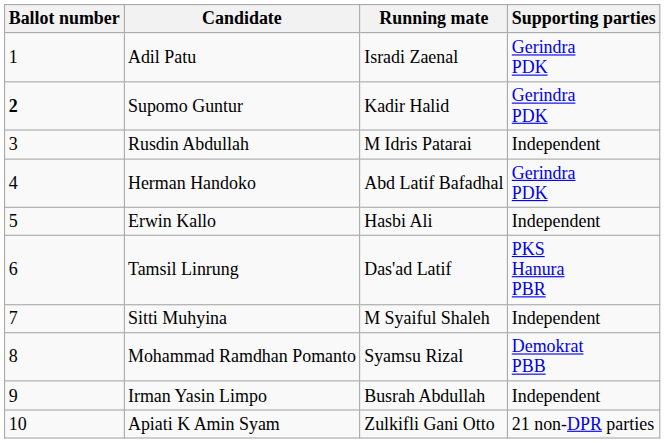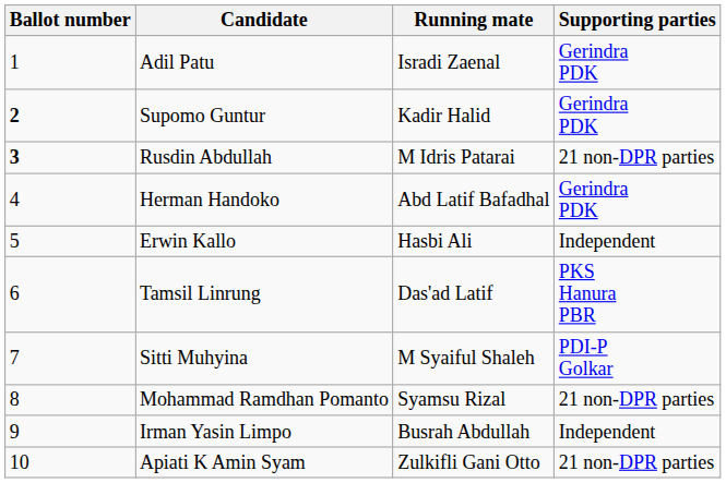 <table class="wikitable">
 <tr>
 <th>Ballot number</th>
 <th>Candidate</th>
 <th>Running mate</th>
 <th>Supporting parties</th>
 </tr>
 <tr>
 <td>1</td>
 <td>Adil Patu</td>
 <td>Isradi Zaenal</td>
 <td><a href='#'>Gerindra</a><br><a href='#'>PDK</a></td>
 </tr>
 <tr>
 <td><strong>2</strong></td>
 <td>Supomo Guntur</td>
 <td>Kadir Halid</td>
 <td><a href='#'>Gerindra</a><br><a href='#'>PDK</a></td>
 </tr>
 <tr>
-<td>3</td>
+<td><strong>3</strong></td>
 <td>Rusdin Abdullah</td>
 <td>M Idris Patarai</td>
-<td>Independent</td>
+<td>21 non-<a href='#'>DPR</a> parties</td>
 </tr>
 <tr>
 <td>4</td>
 <td>Herman Handoko</td>
 <td>Abd Latif Bafadhal</td>
 <td><a href='#'>Gerindra</a><br><a href='#'>PDK</a></td>
 </tr>
 <tr>
 <td>5</td>
 <td>Erwin Kallo</td>
 <td>Hasbi Ali</td>
 <td>Independent</td>
 </tr>
 <tr>
 <td>6</td>
 <td>Tamsil Linrung</td>
 <td>Das'ad Latif</td>
 <td><a href='#'>PKS</a><br><a href='#'>Hanura</a><br><a href='#'>PBR</a></td>
 </tr>
 <tr>
 <td>7</td>
 <td>Sitti Muhyina</td>
 <td>M Syaiful Shaleh</td>
-<td>Independent</td>
+<td><a href='#'>PDI-P</a><br><a href='#'>Golkar</a></td>
 </tr>
 <tr>
 <td>8</td>
 <td>Mohammad Ramdhan Pomanto</td>
 <td>Syamsu Rizal</td>
-<td><a href='#'>Demokrat</a><br><a href='#'>PBB</a></td>
+<td>21 non-<a href='#'>DPR</a> parties</td>
 </tr>
 <tr>
 <td>9</td>
 <td>Irman Yasin Limpo</td>
 <td>Busrah Abdullah</td>
 <td>Independent</td>
 </tr>
 <tr>
 <td>10</td>
 <td>Apiati K Amin Syam</td>
 <td>Zulkifli Gani Otto</td>
 <td>21 non-<a href='#'>DPR</a> parties</td>
 </tr>
 </table>
